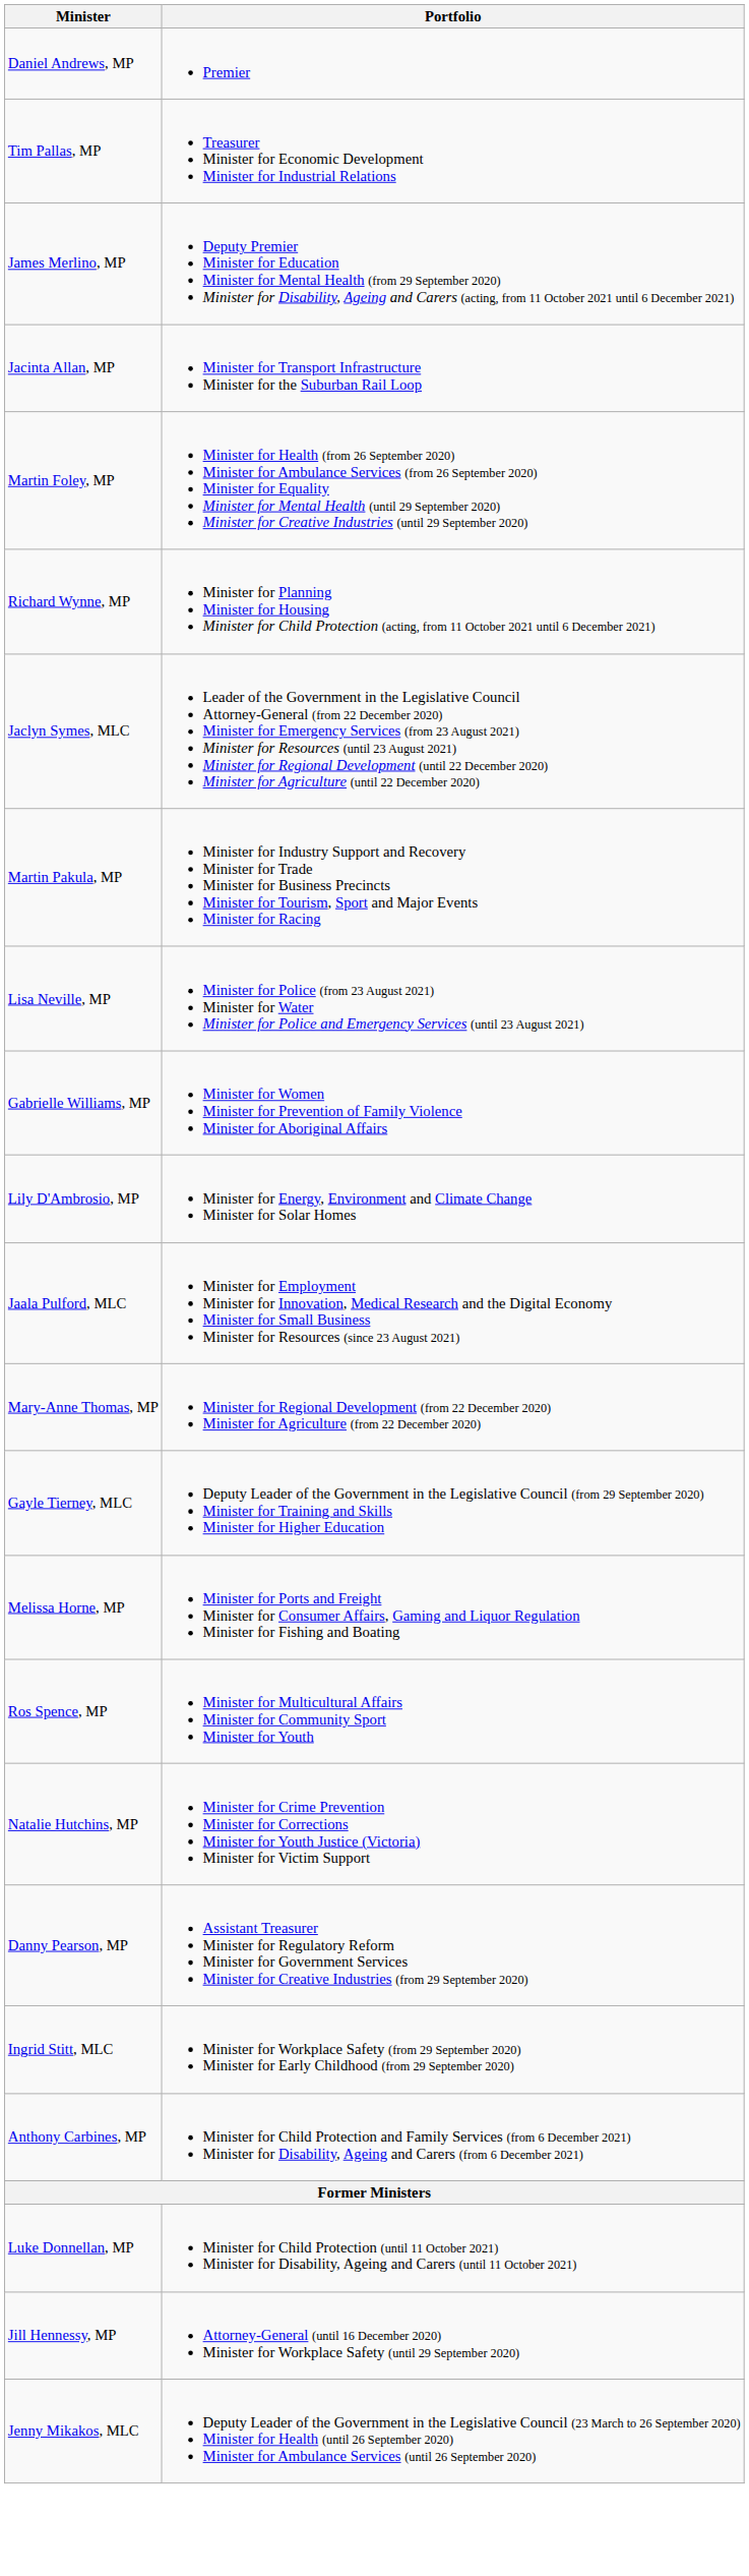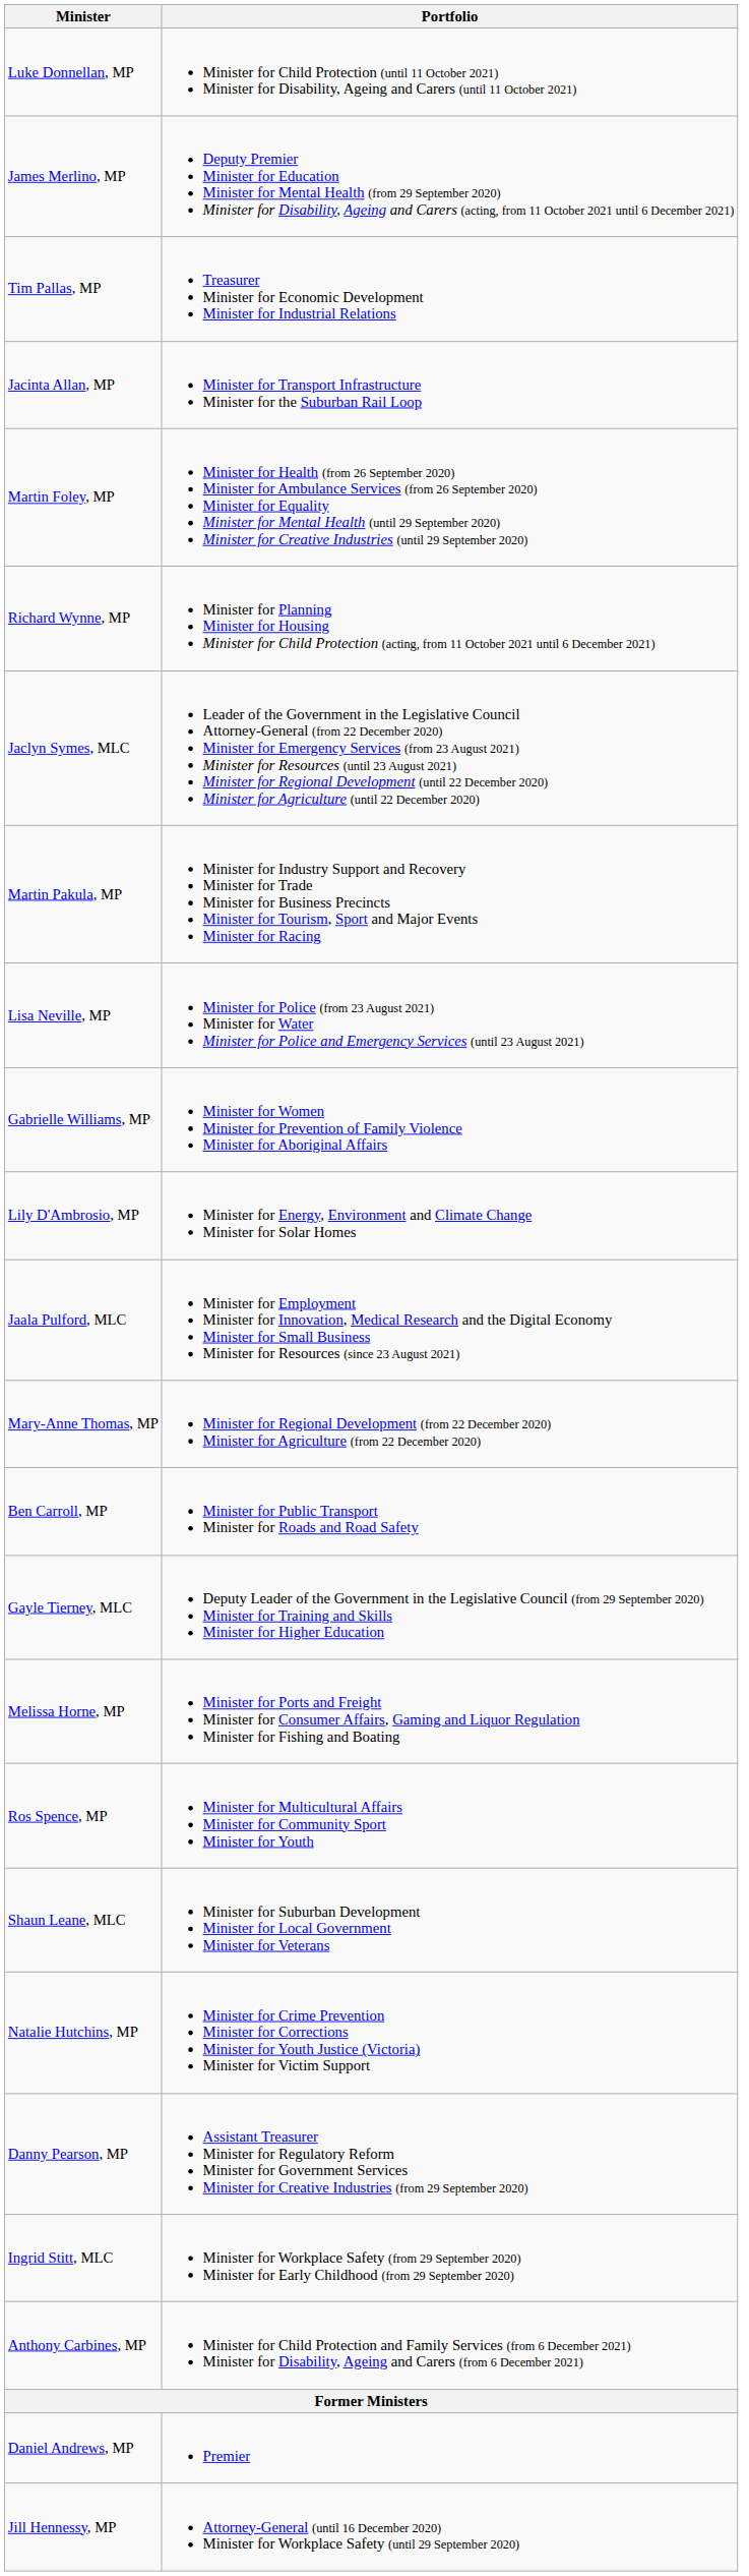 <table class="wikitable">
 <tr>
 <th><strong>Minister</strong></th>
 <th><strong>Portfolio</strong></th>
 </tr>
 <tr>
-<td><a href='#'>Daniel Andrews</a>, MP</td>
-<td><br><ul><li><a href='#'>Premier</a></li></ul></td>
+<td><a href='#'>Luke Donnellan</a>, MP</td>
+<td><br><ul><li>Minister for Child Protection <small>(until 11 October 2021)</small></li><li>Minister for Disability, Ageing and Carers <small>(until 11 October 2021)</small></li></ul></td>
+</tr>
+<tr>
+<td><a href='#'>James Merlino</a>, MP</td>
+<td><br><ul><li><a href='#'>Deputy Premier</a></li><li><a href='#'>Minister for Education</a></li><li><a href='#'>Minister for Mental Health</a> <small>(from 29 September 2020)</small></li><li><em>Minister for <a href='#'>Disability</a>, <a href='#'>Ageing</a> and Carers</em> <small>(acting, from 11 October 2021 until 6 December 2021)</small></li></ul></td>
 </tr>
 <tr>
 <td><a href='#'>Tim Pallas</a>, MP</td>
 <td><br><ul><li><a href='#'>Treasurer</a></li><li>Minister for Economic Development</li><li><a href='#'>Minister for Industrial Relations</a></li></ul></td>
-</tr>
-<tr>
-<td><a href='#'>James Merlino</a>, MP</td>
-<td><br><ul><li><a href='#'>Deputy Premier</a></li><li><a href='#'>Minister for Education</a></li><li><a href='#'>Minister for Mental Health</a> <small>(from 29 September 2020)</small></li><li><em>Minister for <a href='#'>Disability</a>, <a href='#'>Ageing</a> and Carers</em> <small>(acting, from 11 October 2021 until 6 December 2021)</small></li></ul></td>
 </tr>
 <tr>
 <td><a href='#'>Jacinta Allan</a>, MP</td>
 <td><br><ul><li><a href='#'>Minister for Transport Infrastructure</a></li><li>Minister for the <a href='#'>Suburban Rail Loop</a></li></ul></td>
 </tr>
 <tr>
 <td><a href='#'>Martin Foley</a>, MP</td>
 <td><br><ul><li><a href='#'>Minister for Health</a> <small>(from 26 September 2020)</small></li><li><a href='#'>Minister for Ambulance Services</a> <small>(from 26 September 2020)</small></li><li><a href='#'>Minister for Equality</a></li><li><em><a href='#'>Minister for Mental Health</a></em> <small>(until 29 September 2020)</small></li><li><em><a href='#'>Minister for Creative Industries</a></em> <small>(until 29 September 2020)</small></li></ul></td>
 </tr>
 <tr>
 <td><a href='#'>Richard Wynne</a>, MP</td>
 <td><br><ul><li>Minister for <a href='#'>Planning</a></li><li><a href='#'>Minister for Housing</a></li><li><em>Minister for Child Protection</em> <small>(acting, from 11 October 2021 until 6 December 2021)</small></li></ul></td>
 </tr>
 <tr>
 <td><a href='#'>Jaclyn Symes</a>, MLC</td>
 <td><br><ul><li>Leader of the Government in the Legislative Council</li><li>Attorney-General <small>(from 22 December 2020)</small></li><li><a href='#'>Minister for Emergency Services</a> <small>(from 23 August 2021)</small></li><li><em>Minister for Resources</em> <small>(until 23 August 2021)</small></li><li><em><a href='#'>Minister for Regional Development</a></em> <small>(until 22 December 2020)</small></li><li><em><a href='#'>Minister for Agriculture</a></em> <small>(until 22 December 2020)</small></li></ul></td>
 </tr>
 <tr>
 <td><a href='#'>Martin Pakula</a>, MP</td>
 <td><br><ul><li>Minister for Industry Support and Recovery</li><li>Minister for Trade</li><li>Minister for Business Precincts</li><li><a href='#'>Minister for Tourism</a>, <a href='#'>Sport</a> and Major Events</li><li><a href='#'>Minister for Racing</a></li></ul></td>
 </tr>
 <tr>
 <td><a href='#'>Lisa Neville</a>, MP</td>
 <td><br><ul><li><a href='#'>Minister for Police</a> <small>(from 23 August 2021)</small></li><li>Minister for <a href='#'>Water</a></li><li><em><a href='#'>Minister for Police and Emergency Services</a></em> <small>(until 23 August 2021)</small></li></ul></td>
 </tr>
 <tr>
 <td><a href='#'>Gabrielle Williams</a>, MP</td>
 <td><br><ul><li><a href='#'>Minister for Women</a></li><li><a href='#'>Minister for Prevention of Family Violence</a></li><li><a href='#'>Minister for Aboriginal Affairs</a></li></ul></td>
 </tr>
 <tr>
 <td><a href='#'>Lily D'Ambrosio</a>, MP</td>
 <td><br><ul><li>Minister for <a href='#'>Energy</a>, <a href='#'>Environment</a> and <a href='#'>Climate Change</a></li><li>Minister for Solar Homes</li></ul></td>
 </tr>
 <tr>
 <td><a href='#'>Jaala Pulford</a>, MLC</td>
 <td><br><ul><li>Minister for <a href='#'>Employment</a></li><li>Minister for <a href='#'>Innovation</a>, <a href='#'>Medical Research</a> and the Digital Economy</li><li><a href='#'>Minister for Small Business</a></li><li>Minister for Resources <small>(since 23 August 2021)</small></li></ul></td>
 </tr>
 <tr>
 <td><a href='#'>Mary-Anne Thomas</a>, MP</td>
 <td><br><ul><li><a href='#'>Minister for Regional Development</a> <small>(from 22 December 2020)</small></li><li><a href='#'>Minister for Agriculture</a> <small>(from 22 December 2020)</small></li></ul></td>
 </tr>
 <tr>
+<td><a href='#'>Ben Carroll</a>, MP</td>
+<td><br><ul><li><a href='#'>Minister for Public Transport</a></li><li>Minister for <a href='#'>Roads and Road Safety</a></li></ul></td>
+</tr>
+<tr>
 <td><a href='#'>Gayle Tierney</a>, MLC</td>
 <td><br><ul><li>Deputy Leader of the Government in the Legislative Council <small>(from 29 September 2020)</small></li><li><a href='#'>Minister for Training and Skills</a></li><li><a href='#'>Minister for Higher Education</a></li></ul></td>
 </tr>
 <tr>
 <td><a href='#'>Melissa Horne</a>, MP</td>
 <td><br><ul><li><a href='#'>Minister for Ports and Freight</a></li><li>Minister for <a href='#'>Consumer Affairs</a>, <a href='#'>Gaming and Liquor Regulation</a></li><li>Minister for Fishing and Boating</li></ul></td>
 </tr>
 <tr>
 <td><a href='#'>Ros Spence</a>, MP</td>
 <td><br><ul><li><a href='#'>Minister for Multicultural Affairs</a></li><li><a href='#'>Minister for Community Sport</a></li><li><a href='#'>Minister for Youth</a></li></ul></td>
+</tr>
+<tr>
+<td><a href='#'>Shaun Leane</a>, MLC</td>
+<td><br><ul><li>Minister for Suburban Development</li><li><a href='#'>Minister for Local Government</a></li><li><a href='#'>Minister for Veterans</a></li></ul></td>
 </tr>
 <tr>
 <td><a href='#'>Natalie Hutchins</a>, MP</td>
 <td><br><ul><li><a href='#'>Minister for Crime Prevention</a></li><li><a href='#'>Minister for Corrections</a></li><li><a href='#'>Minister for Youth Justice (Victoria)</a></li><li>Minister for Victim Support</li></ul></td>
 </tr>
 <tr>
 <td><a href='#'>Danny Pearson</a>, MP</td>
 <td><br><ul><li><a href='#'>Assistant Treasurer</a></li><li>Minister for Regulatory Reform</li><li>Minister for Government Services</li><li><a href='#'>Minister for Creative Industries</a> <small>(from 29 September 2020)</small></li></ul></td>
 </tr>
 <tr>
 <td><a href='#'>Ingrid Stitt</a>, MLC</td>
 <td><br><ul><li>Minister for Workplace Safety <small>(from 29 September 2020)</small></li><li>Minister for Early Childhood <small>(from 29 September 2020)</small></li></ul></td>
 </tr>
 <tr>
 <td><a href='#'>Anthony Carbines</a>, MP</td>
 <td><br><ul><li>Minister for Child Protection and Family Services <small>(from 6 December 2021)</small></li><li>Minister for <a href='#'>Disability</a>, <a href='#'>Ageing</a> and Carers <small>(from 6 December 2021)</small></li></ul></td>
 </tr>
 <tr>
 <th colspan="2">Former Ministers</th>
 </tr>
 <tr>
-<td><a href='#'>Luke Donnellan</a>, MP</td>
-<td><br><ul><li>Minister for Child Protection <small>(until 11 October 2021)</small></li><li>Minister for Disability, Ageing and Carers <small>(until 11 October 2021)</small></li></ul></td>
+<td><a href='#'>Daniel Andrews</a>, MP</td>
+<td><br><ul><li><a href='#'>Premier</a></li></ul></td>
 </tr>
 <tr>
 <td><a href='#'>Jill Hennessy</a>, MP</td>
 <td><br><ul><li><a href='#'>Attorney-General</a> <small>(until 16 December 2020)</small></li><li>Minister for Workplace Safety <small>(until 29 September 2020)</small></li></ul></td>
 </tr>
-<tr>
-<td><a href='#'>Jenny Mikakos</a>, MLC</td>
-<td><br><ul><li>Deputy Leader of the Government in the Legislative Council <small>(23 March to 26 September 2020)</small></li><li><a href='#'>Minister for Health</a> <small>(until 26 September 2020)</small></li><li><a href='#'>Minister for Ambulance Services</a> <small>(until 26 September 2020)</small></li></ul></td>
-</tr>
 </table>
